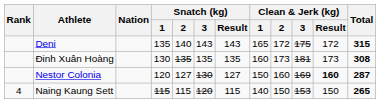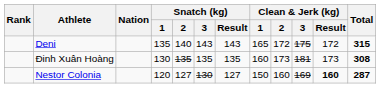 <table class="wikitable sortable" style="text-align:center;">
 <tr>
 <th rowspan=2>Rank</th>
 <th rowspan=2>Athlete</th>
 <th rowspan=2>Nation</th>
 <th colspan=4>Snatch (kg)</th>
 <th colspan=4>Clean & Jerk (kg)</th>
 <th rowspan=2>Total</th>
 </tr>
 <tr>
 <th>1</th>
 <th>2</th>
 <th>3</th>
 <th>Result</th>
 <th>1</th>
 <th>2</th>
 <th>3</th>
 <th>Result</th>
 </tr>
 <tr>
 <td></td>
 <td align=left><a href='#'>Deni</a></td>
 <td align=left></td>
 <td>135</td>
 <td>140</td>
 <td>143</td>
 <td>143</td>
 <td>165</td>
 <td>172</td>
 <td><s>175</s></td>
 <td>172</td>
 <td><strong>315</strong></td>
 </tr>
 <tr>
 <td></td>
 <td align=left>Đinh Xuân Hoàng</td>
 <td align=left></td>
 <td>130</td>
 <td><s>135</s></td>
 <td>135</td>
 <td>135</td>
 <td>160</td>
 <td>173</td>
 <td><s>181</s></td>
 <td>173</td>
 <td><strong>308</strong></td>
 </tr>
 <tr>
 <td></td>
 <td align=left><a href='#'>Nestor Colonia</a></td>
 <td align=left></td>
 <td>120</td>
 <td>127</td>
 <td><s>130</s></td>
 <td>127</td>
 <td>150</td>
 <td>160</td>
 <td><s>169</s></td>
 <td><strong>160</strong></td>
 <td><strong>287</strong></td>
 </tr>
-<tr>
-<td>4</td>
-<td align=left>Naing Kaung Sett</td>
-<td align=left></td>
-<td><s>115</s></td>
-<td>115</td>
-<td><s>120</s></td>
-<td>115</td>
-<td>140</td>
-<td>150</td>
-<td><s>153</s></td>
-<td>150</td>
-<td><strong>265</strong></td>
-</tr>
 </table>
